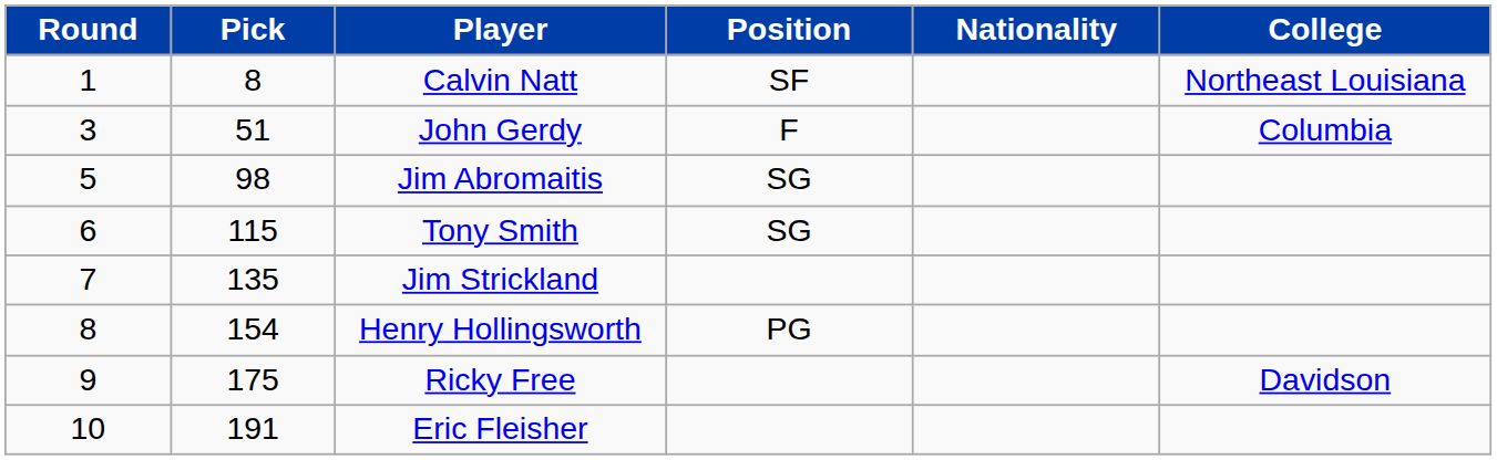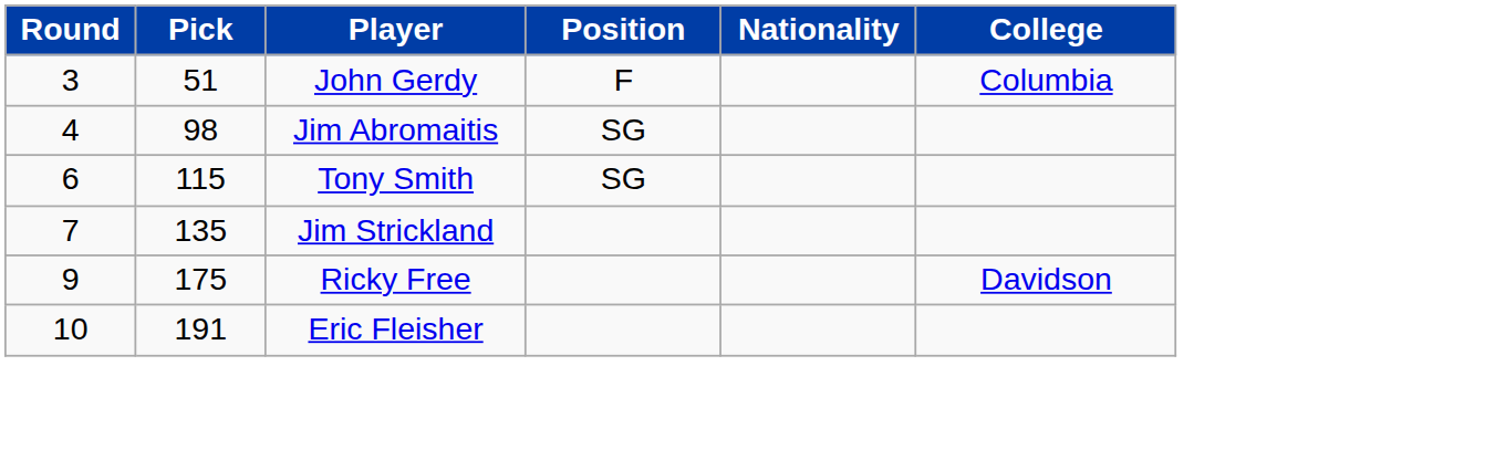 <table class="wikitable sortable sortable">
 <tr>
 <th style="background-color:#003DA6; color:#FFFFFF" width="10%">Round</th>
 <th style="background-color:#003DA6; color:#FFFFFF" width="10%">Pick</th>
 <th style="background-color:#003DA6; color:#FFFFFF" width="20%">Player</th>
 <th style="background-color:#003DA6; color:#FFFFFF" width="15%">Position</th>
 <th style="background-color:#003DA6; color:#FFFFFF" width="15%">Nationality</th>
 <th style="background-color:#003DA6; color:#FFFFFF" width="20%">College</th>
 </tr>
 <tr style="text-align:center;">
-<td>1</td>
-<td>8</td>
-<td><a href='#'>Calvin Natt</a></td>
-<td>SF</td>
-<td></td>
-<td><a href='#'>Northeast Louisiana</a></td>
-</tr>
-<tr style="text-align:center;">
 <td>3</td>
 <td>51</td>
 <td><a href='#'>John Gerdy</a></td>
 <td>F</td>
 <td></td>
 <td><a href='#'>Columbia</a></td>
 </tr>
 <tr style="text-align:center;">
-<td>5</td>
+<td>4</td>
 <td>98</td>
 <td><a href='#'>Jim Abromaitis</a></td>
 <td>SG</td>
 <td></td>
 <td></td>
 </tr>
 <tr style="text-align:center;">
 <td>6</td>
 <td>115</td>
 <td><a href='#'>Tony Smith</a></td>
 <td>SG</td>
 <td></td>
 <td></td>
 </tr>
 <tr style="text-align:center;">
 <td>7</td>
 <td>135</td>
 <td><a href='#'>Jim Strickland</a></td>
 <td></td>
 <td></td>
 <td></td>
 </tr>
 <tr style="text-align:center;">
-<td>8</td>
-<td>154</td>
-<td><a href='#'>Henry Hollingsworth</a></td>
-<td>PG</td>
-<td></td>
-<td></td>
-</tr>
-<tr style="text-align:center;">
 <td>9</td>
 <td>175</td>
 <td><a href='#'>Ricky Free</a></td>
 <td></td>
 <td></td>
 <td><a href='#'>Davidson</a></td>
 </tr>
 <tr style="text-align:center;">
 <td>10</td>
 <td>191</td>
 <td><a href='#'>Eric Fleisher</a></td>
 <td></td>
 <td></td>
 <td></td>
 </tr>
 </table>
